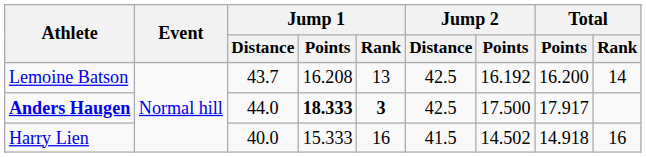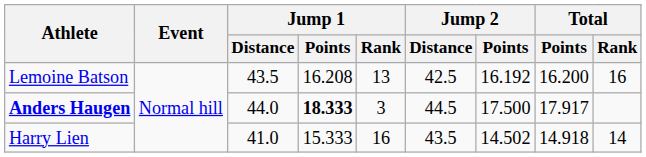 <table class=wikitable style=font-size:90%;text-align:center>
 <tr>
 <th rowspan=2>Athlete</th>
 <th rowspan=2>Event</th>
 <th colspan=3>Jump 1</th>
 <th colspan=2>Jump 2</th>
 <th colspan=2>Total</th>
 </tr>
 <tr style=font-size:95%>
 <th>Distance</th>
 <th>Points</th>
 <th>Rank</th>
 <th>Distance</th>
 <th>Points</th>
 <th>Points</th>
 <th>Rank</th>
 </tr>
 <tr>
 <td align=left><a href='#'>Lemoine Batson</a></td>
 <td align=left rowspan=3><a href='#'>Normal hill</a></td>
-<td>43.7</td>
+<td>43.5</td>
 <td>16.208</td>
 <td>13</td>
 <td>42.5</td>
 <td>16.192</td>
 <td>16.200</td>
-<td>14</td>
+<td>16</td>
 </tr>
 <tr>
 <td align=left><strong><a href='#'>Anders Haugen</a></strong></td>
 <td>44.0</td>
 <td><strong>18.333</strong></td>
-<td><strong>3</strong></td>
-<td>42.5</td>
+<td>3</td>
+<td>44.5</td>
 <td>17.500</td>
 <td>17.917</td>
 <td></td>
 </tr>
 <tr>
 <td align=left><a href='#'>Harry Lien</a></td>
-<td>40.0</td>
+<td>41.0</td>
 <td>15.333</td>
 <td>16</td>
-<td>41.5</td>
+<td>43.5</td>
 <td>14.502</td>
 <td>14.918</td>
-<td>16</td>
+<td>14</td>
 </tr>
 </table>
